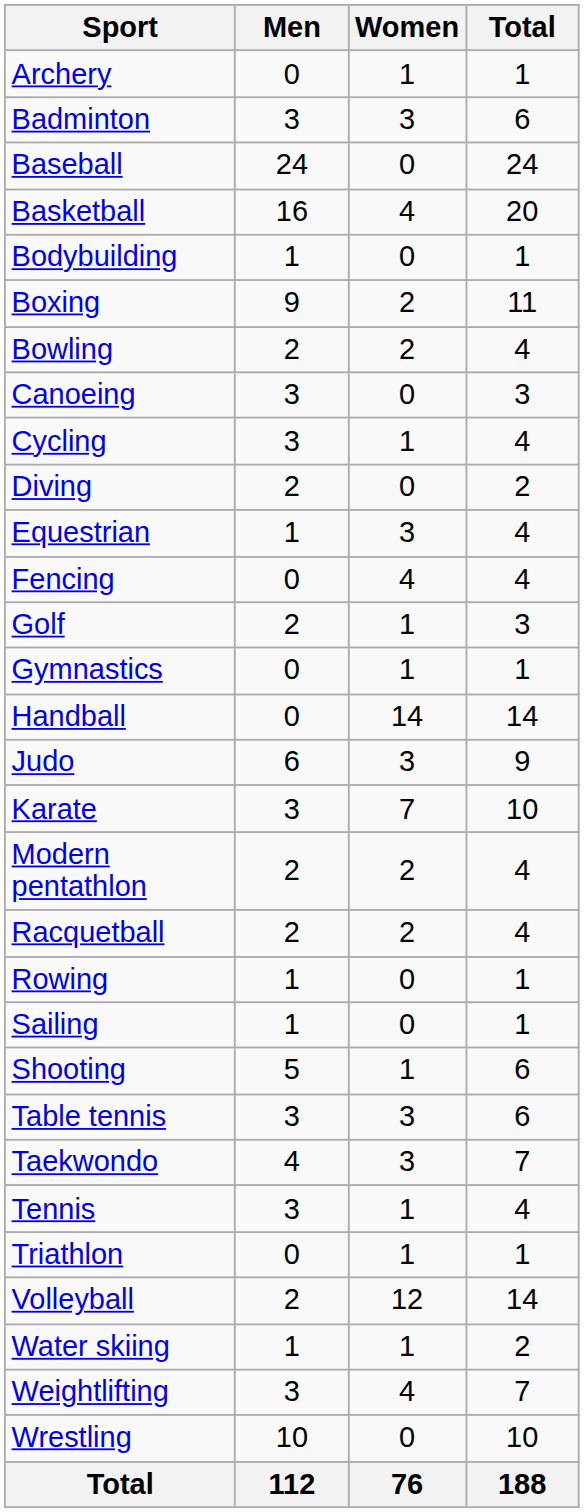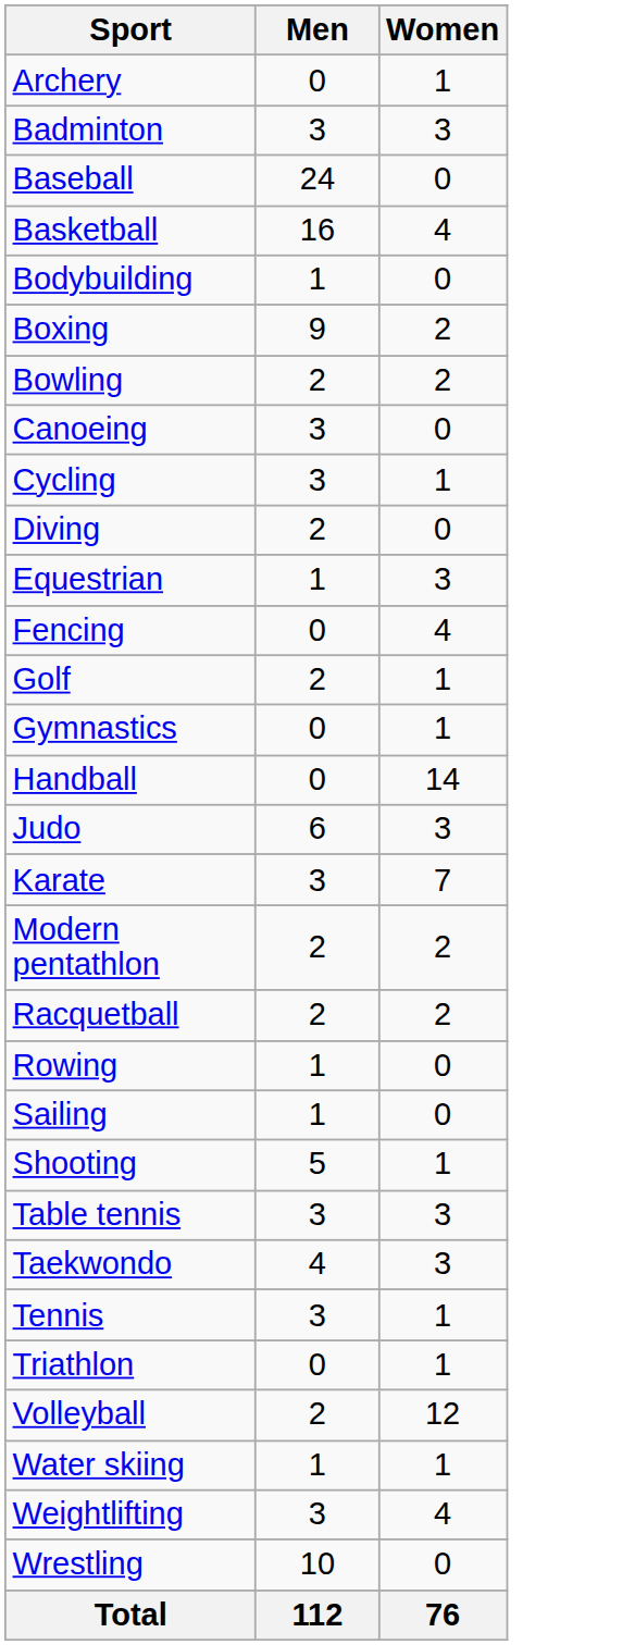 <table class="wikitable sortable" style="text-align:center;">
 <tr>
 <th width=120>Sport</th>
 <th width=55>Men</th>
 <th width=55>Women</th>
-<th width=55>Total</th>
 </tr>
 <tr>
 <td align=left><a href='#'>Archery</a></td>
 <td>0</td>
-<td>1</td>
 <td>1</td>
 </tr>
 <tr>
 <td align=left><a href='#'>Badminton</a></td>
 <td>3</td>
 <td>3</td>
-<td>6</td>
 </tr>
 <tr>
 <td align=left><a href='#'>Baseball</a></td>
 <td>24</td>
 <td>0</td>
-<td>24</td>
 </tr>
 <tr>
 <td align=left><a href='#'>Basketball</a></td>
 <td>16</td>
 <td>4</td>
-<td>20</td>
 </tr>
 <tr>
 <td align=left><a href='#'>Bodybuilding</a></td>
 <td>1</td>
 <td>0</td>
-<td>1</td>
 </tr>
 <tr>
 <td align=left><a href='#'>Boxing</a></td>
 <td>9</td>
 <td>2</td>
-<td>11</td>
 </tr>
 <tr>
 <td align=left><a href='#'>Bowling</a></td>
 <td>2</td>
 <td>2</td>
-<td>4</td>
 </tr>
 <tr>
 <td align=left><a href='#'>Canoeing</a></td>
 <td>3</td>
 <td>0</td>
-<td>3</td>
 </tr>
 <tr>
 <td align=left><a href='#'>Cycling</a></td>
 <td>3</td>
 <td>1</td>
-<td>4</td>
 </tr>
 <tr>
 <td align=left><a href='#'>Diving</a></td>
 <td>2</td>
 <td>0</td>
-<td>2</td>
 </tr>
 <tr>
 <td align=left><a href='#'>Equestrian</a></td>
 <td>1</td>
 <td>3</td>
-<td>4</td>
 </tr>
 <tr>
 <td align=left><a href='#'>Fencing</a></td>
 <td>0</td>
-<td>4</td>
 <td>4</td>
 </tr>
 <tr>
 <td align=left><a href='#'>Golf</a></td>
 <td>2</td>
 <td>1</td>
-<td>3</td>
 </tr>
 <tr>
 <td align=left><a href='#'>Gymnastics</a></td>
 <td>0</td>
-<td>1</td>
 <td>1</td>
 </tr>
 <tr>
 <td align=left><a href='#'>Handball</a></td>
 <td>0</td>
 <td>14</td>
-<td>14</td>
 </tr>
 <tr>
 <td align=left><a href='#'>Judo</a></td>
 <td>6</td>
 <td>3</td>
-<td>9</td>
 </tr>
 <tr>
 <td align=left><a href='#'>Karate</a></td>
 <td>3</td>
 <td>7</td>
-<td>10</td>
 </tr>
 <tr>
 <td align=left><a href='#'>Modern pentathlon</a></td>
 <td>2</td>
 <td>2</td>
-<td>4</td>
 </tr>
 <tr>
 <td align=left><a href='#'>Racquetball</a></td>
 <td>2</td>
 <td>2</td>
-<td>4</td>
 </tr>
 <tr>
 <td align=left><a href='#'>Rowing</a></td>
 <td>1</td>
 <td>0</td>
-<td>1</td>
 </tr>
 <tr>
 <td align=left><a href='#'>Sailing</a></td>
 <td>1</td>
 <td>0</td>
-<td>1</td>
 </tr>
 <tr>
 <td align=left><a href='#'>Shooting</a></td>
 <td>5</td>
 <td>1</td>
-<td>6</td>
 </tr>
 <tr>
 <td align=left><a href='#'>Table tennis</a></td>
 <td>3</td>
 <td>3</td>
-<td>6</td>
 </tr>
 <tr>
 <td align=left><a href='#'>Taekwondo</a></td>
 <td>4</td>
 <td>3</td>
-<td>7</td>
 </tr>
 <tr>
 <td align=left><a href='#'>Tennis</a></td>
 <td>3</td>
 <td>1</td>
-<td>4</td>
 </tr>
 <tr>
 <td align=left><a href='#'>Triathlon</a></td>
 <td>0</td>
-<td>1</td>
 <td>1</td>
 </tr>
 <tr>
 <td align=left><a href='#'>Volleyball</a></td>
 <td>2</td>
 <td>12</td>
-<td>14</td>
 </tr>
 <tr>
 <td align=left><a href='#'>Water skiing</a></td>
 <td>1</td>
 <td>1</td>
-<td>2</td>
 </tr>
 <tr>
 <td align=left><a href='#'>Weightlifting</a></td>
 <td>3</td>
 <td>4</td>
-<td>7</td>
 </tr>
 <tr>
 <td align=left><a href='#'>Wrestling</a></td>
 <td>10</td>
 <td>0</td>
-<td>10</td>
 </tr>
 <tr>
 <th>Total</th>
 <th>112</th>
 <th>76</th>
-<th>188</th>
 </tr>
 </table>
